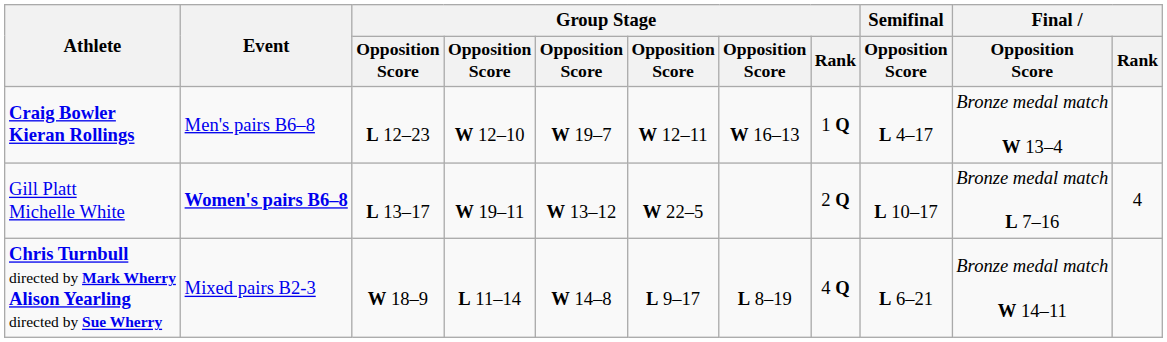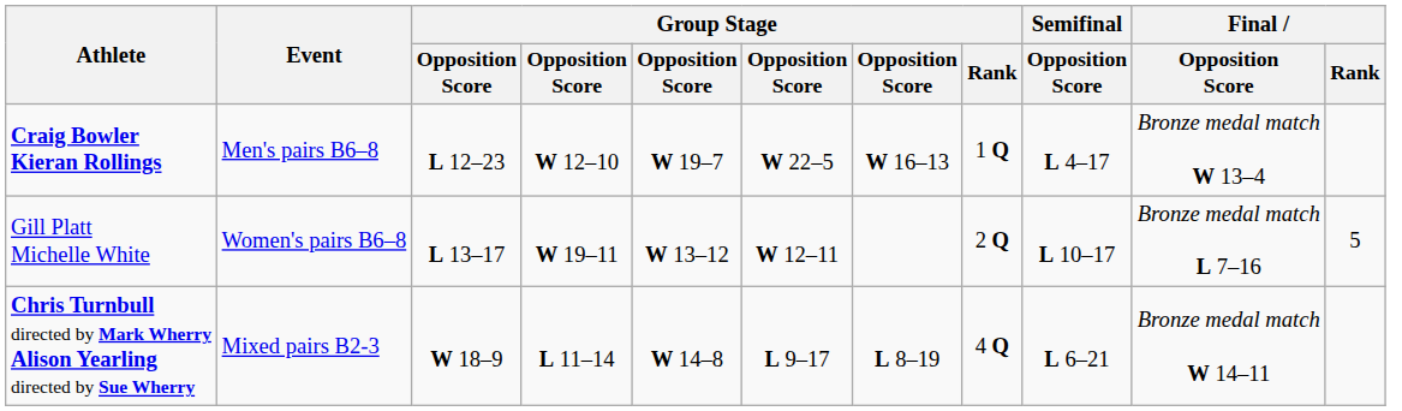 <table class="wikitable" style="font-size:88%; text-align:center">
 <tr>
 <th rowspan=2>Athlete</th>
 <th rowspan=2>Event</th>
 <th colspan=6>Group Stage</th>
 <th>Semifinal</th>
 <th colspan=2>Final / </th>
 </tr>
 <tr style="font-size:95%">
 <th>Opposition<br>Score</th>
 <th>Opposition<br>Score</th>
 <th>Opposition<br>Score</th>
 <th>Opposition<br>Score</th>
 <th>Opposition<br>Score</th>
 <th>Rank</th>
 <th>Opposition<br>Score</th>
 <th>Opposition<br>Score</th>
 <th>Rank</th>
 </tr>
 <tr>
 <td align=left><strong><a href='#'>Craig Bowler</a></strong><br><strong><a href='#'>Kieran Rollings</a></strong></td>
 <td align=left><a href='#'>Men's pairs B6–8</a></td>
 <td><br><strong>L</strong> 12–23</td>
 <td><br><strong>W</strong> 12–10</td>
 <td><br><strong>W</strong> 19–7</td>
-<td><br><strong>W</strong> 12–11</td>
+<td><br><strong>W</strong> 22–5</td>
 <td><br><strong>W</strong> 16–13</td>
 <td>1 <strong>Q</strong></td>
 <td><br><strong>L</strong> 4–17</td>
 <td><em>Bronze medal match</em><br><br><strong>W</strong> 13–4</td>
 <td></td>
 </tr>
 <tr>
 <td align=left><a href='#'>Gill Platt</a><br><a href='#'>Michelle White</a></td>
-<td align=left><strong><a href='#'>Women's pairs B6–8</a></strong></td>
+<td align=left><a href='#'>Women's pairs B6–8</a></td>
 <td><br><strong>L</strong> 13–17</td>
 <td><br><strong>W</strong> 19–11</td>
 <td><br><strong>W</strong> 13–12</td>
-<td><br><strong>W</strong> 22–5</td>
+<td><br><strong>W</strong> 12–11</td>
 <td></td>
 <td>2 <strong>Q</strong></td>
 <td><br><strong>L</strong> 10–17</td>
 <td><em>Bronze medal match</em><br><br><strong>L</strong> 7–16</td>
-<td>4</td>
+<td>5</td>
 </tr>
 <tr>
 <td align=left><strong><a href='#'>Chris Turnbull</a></strong><br><small>directed by <strong><a href='#'>Mark Wherry</a></strong></small><br><strong><a href='#'>Alison Yearling</a></strong><br><small>directed by <strong><a href='#'>Sue Wherry</a></strong></small></td>
 <td align=left><a href='#'>Mixed pairs B2-3</a></td>
 <td><br><strong>W</strong> 18–9</td>
 <td><br><strong>L</strong> 11–14</td>
 <td><br><strong>W</strong> 14–8</td>
 <td><br><strong>L</strong> 9–17</td>
 <td><br><strong>L</strong> 8–19</td>
 <td>4 <strong>Q</strong></td>
 <td><br><strong>L</strong> 6–21</td>
 <td><em>Bronze medal match</em><br><br><strong>W</strong> 14–11</td>
 <td></td>
 </tr>
 </table>
